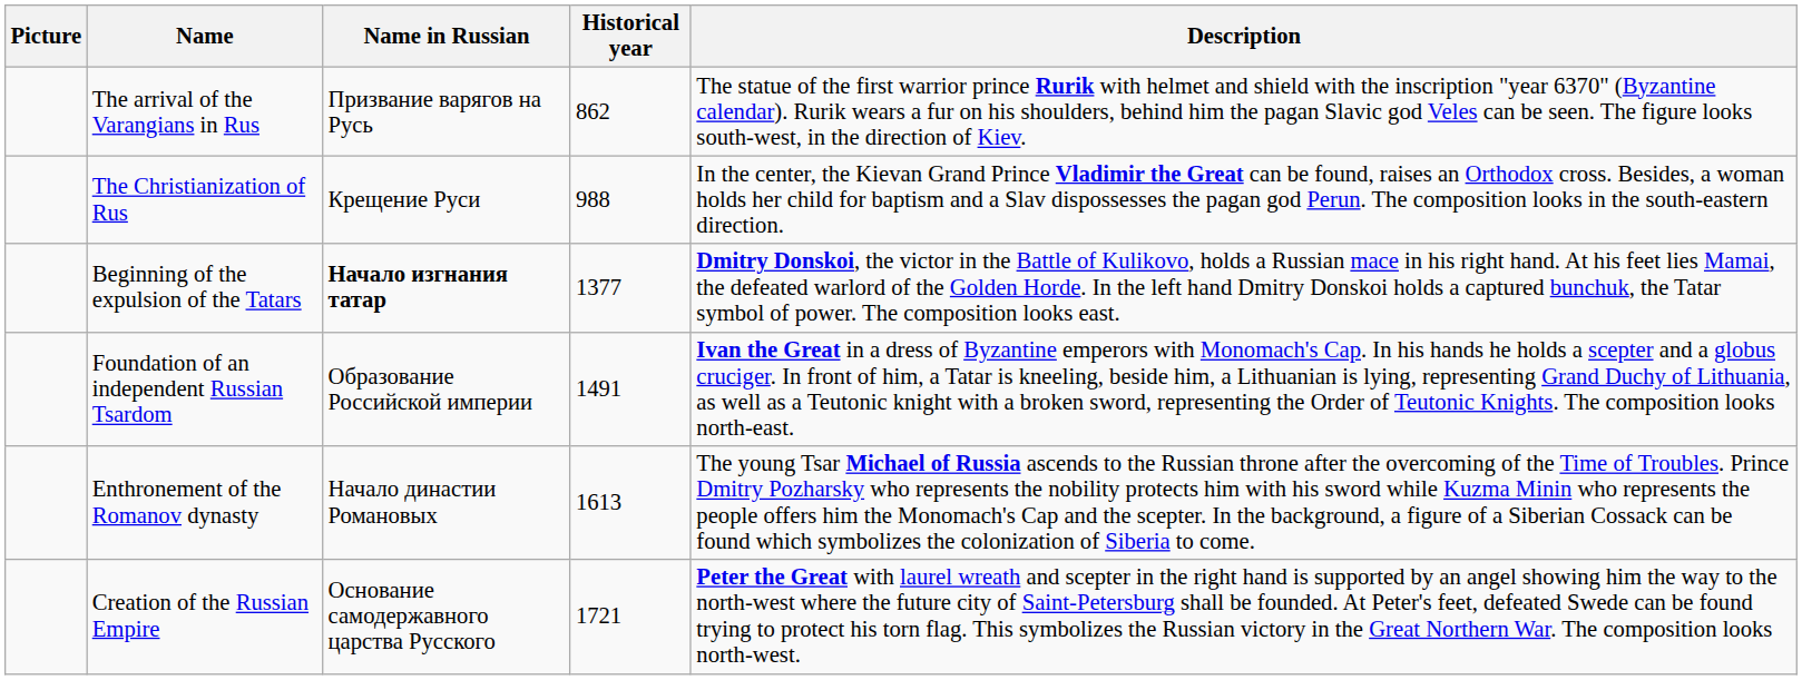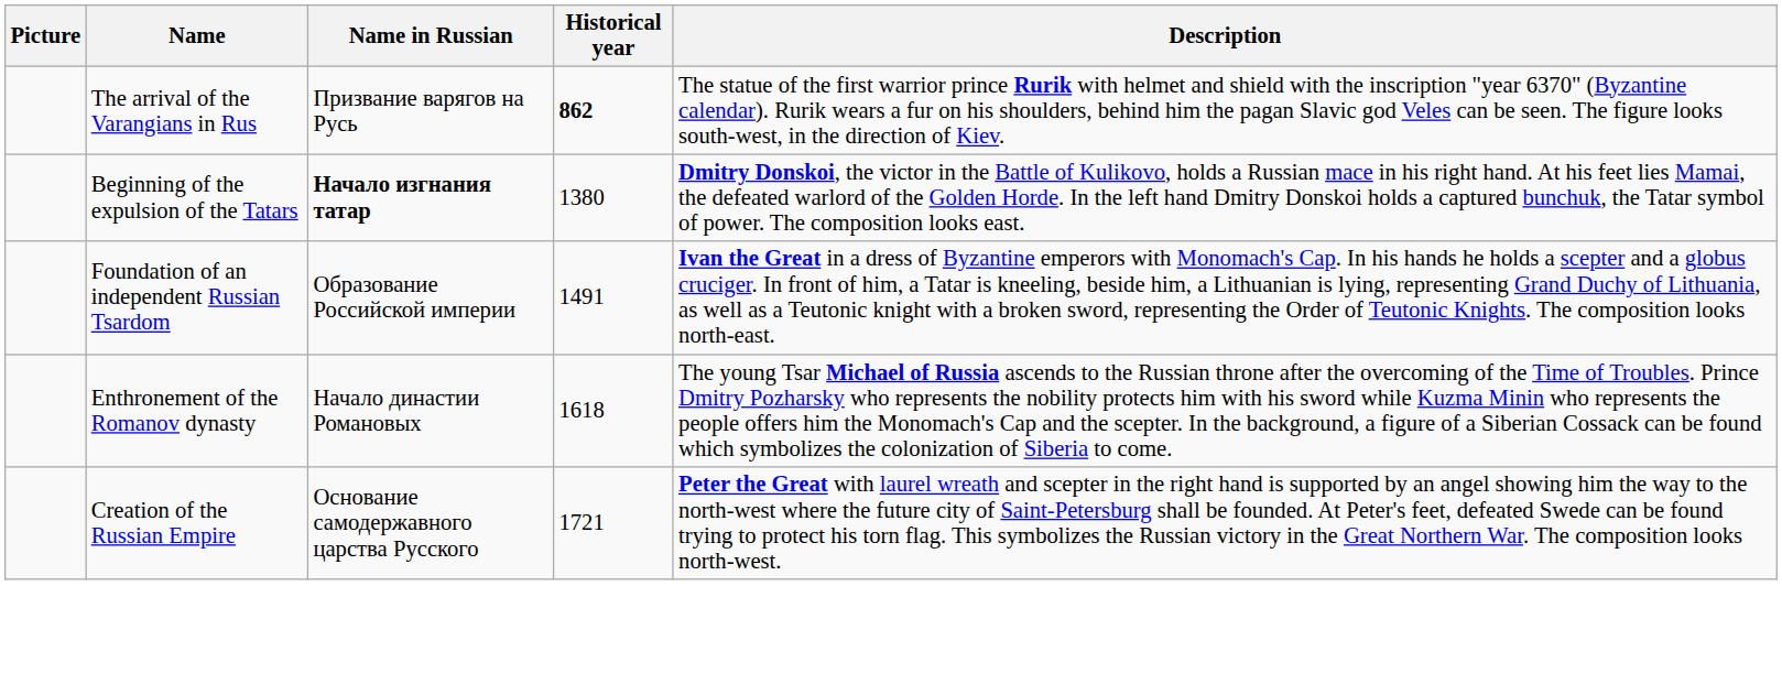 <table class="wikitable">
 <tr>
 <th>Picture</th>
 <th>Name</th>
 <th>Name in Russian</th>
 <th>Historical year</th>
 <th>Description</th>
 </tr>
 <tr>
 <td></td>
 <td>The arrival of the <a href='#'>Varangians</a> in <a href='#'>Rus</a></td>
 <td>Призвание варягов на Русь</td>
-<td>862</td>
+<td><strong>862</strong></td>
 <td>The statue of the first warrior prince <strong><a href='#'>Rurik</a></strong> with helmet and shield with the inscription "year 6370" (<a href='#'>Byzantine calendar</a>). Rurik wears a fur on his shoulders, behind him the pagan Slavic god <a href='#'>Veles</a> can be seen. The figure looks south-west, in the direction of <a href='#'>Kiev</a>.</td>
-</tr>
-<tr>
-<td></td>
-<td><a href='#'>The Christianization of Rus</a></td>
-<td>Крещение Руси</td>
-<td>988</td>
-<td>In the center, the Kievan Grand Prince <strong><a href='#'>Vladimir the Great</a></strong> can be found, raises an <a href='#'>Orthodox</a> cross. Besides, a woman holds her child for baptism and a Slav dispossesses the pagan god <a href='#'>Perun</a>. The composition looks in the south-eastern direction.</td>
 </tr>
 <tr>
 <td></td>
 <td>Beginning of the expulsion of the <a href='#'>Tatars</a></td>
 <td><strong>Начало изгнания татар</strong></td>
-<td>1377</td>
+<td>1380</td>
 <td><strong><a href='#'>Dmitry Donskoi</a></strong>, the victor in the <a href='#'>Battle of Kulikovo</a>, holds a Russian <a href='#'>mace</a> in his right hand. At his feet lies <a href='#'>Mamai</a>, the defeated warlord of the <a href='#'>Golden Horde</a>. In the left hand Dmitry Donskoi holds a captured <a href='#'>bunchuk</a>, the Tatar symbol of power. The composition looks east.</td>
 </tr>
 <tr>
 <td></td>
 <td>Foundation of an independent <a href='#'>Russian Tsardom</a></td>
 <td>Образование Российской империи</td>
 <td>1491</td>
 <td><strong><a href='#'>Ivan the Great</a></strong> in a dress of <a href='#'>Byzantine</a> emperors with <a href='#'>Monomach's Cap</a>. In his hands he holds a <a href='#'>scepter</a> and a <a href='#'>globus cruciger</a>. In front of him, a Tatar is kneeling, beside him, a Lithuanian is lying, representing <a href='#'>Grand Duchy of Lithuania</a>, as well as a Teutonic knight with a broken sword, representing the Order of <a href='#'>Teutonic Knights</a>. The composition looks north-east.</td>
 </tr>
 <tr>
 <td></td>
 <td>Enthronement of the <a href='#'>Romanov</a> dynasty</td>
 <td>Начало династии Романовых</td>
-<td>1613</td>
+<td>1618</td>
 <td>The young Tsar <strong><a href='#'>Michael of Russia</a></strong> ascends to the Russian throne after the overcoming of the <a href='#'>Time of Troubles</a>. Prince <a href='#'>Dmitry Pozharsky</a> who represents the nobility protects him with his sword while <a href='#'>Kuzma Minin</a> who represents the people offers him the Monomach's Cap and the scepter. In the background, a figure of a Siberian Cossack can be found which symbolizes the colonization of <a href='#'>Siberia</a> to come.</td>
 </tr>
 <tr>
 <td></td>
 <td>Creation of the <a href='#'>Russian Empire</a></td>
 <td>Основание самодержавного царства Русского</td>
 <td>1721</td>
 <td><strong><a href='#'>Peter the Great</a></strong> with <a href='#'>laurel wreath</a> and scepter in the right hand is supported by an angel showing him the way to the north-west where the future city of <a href='#'>Saint-Petersburg</a> shall be founded. At Peter's feet, defeated Swede can be found trying to protect his torn flag. This symbolizes the Russian victory in the <a href='#'>Great Northern War</a>. The composition looks north-west.</td>
 </tr>
 </table>
